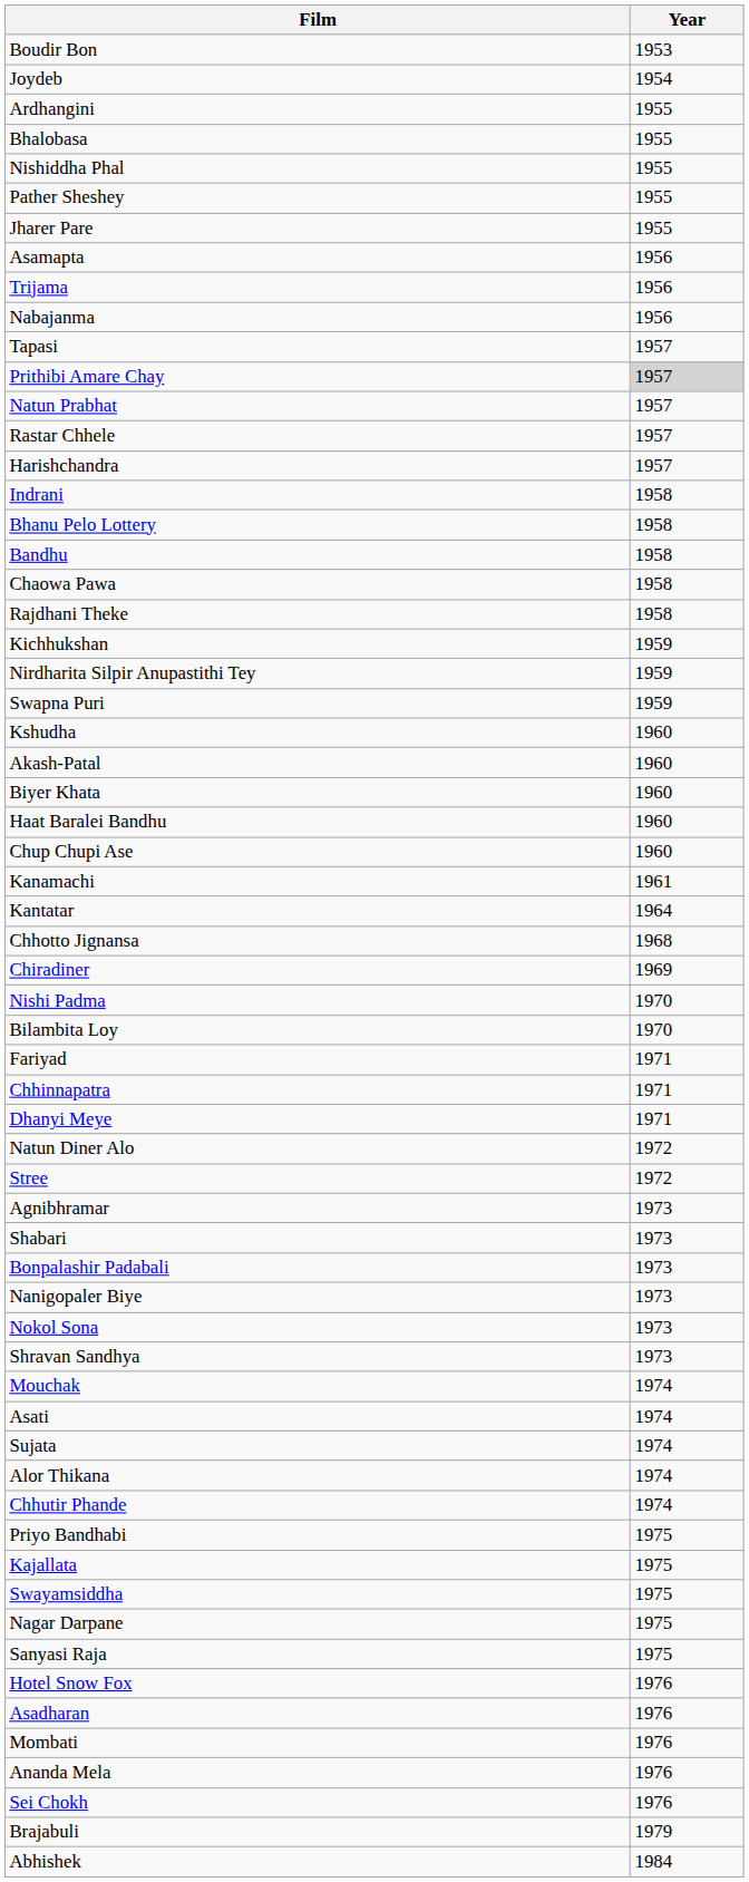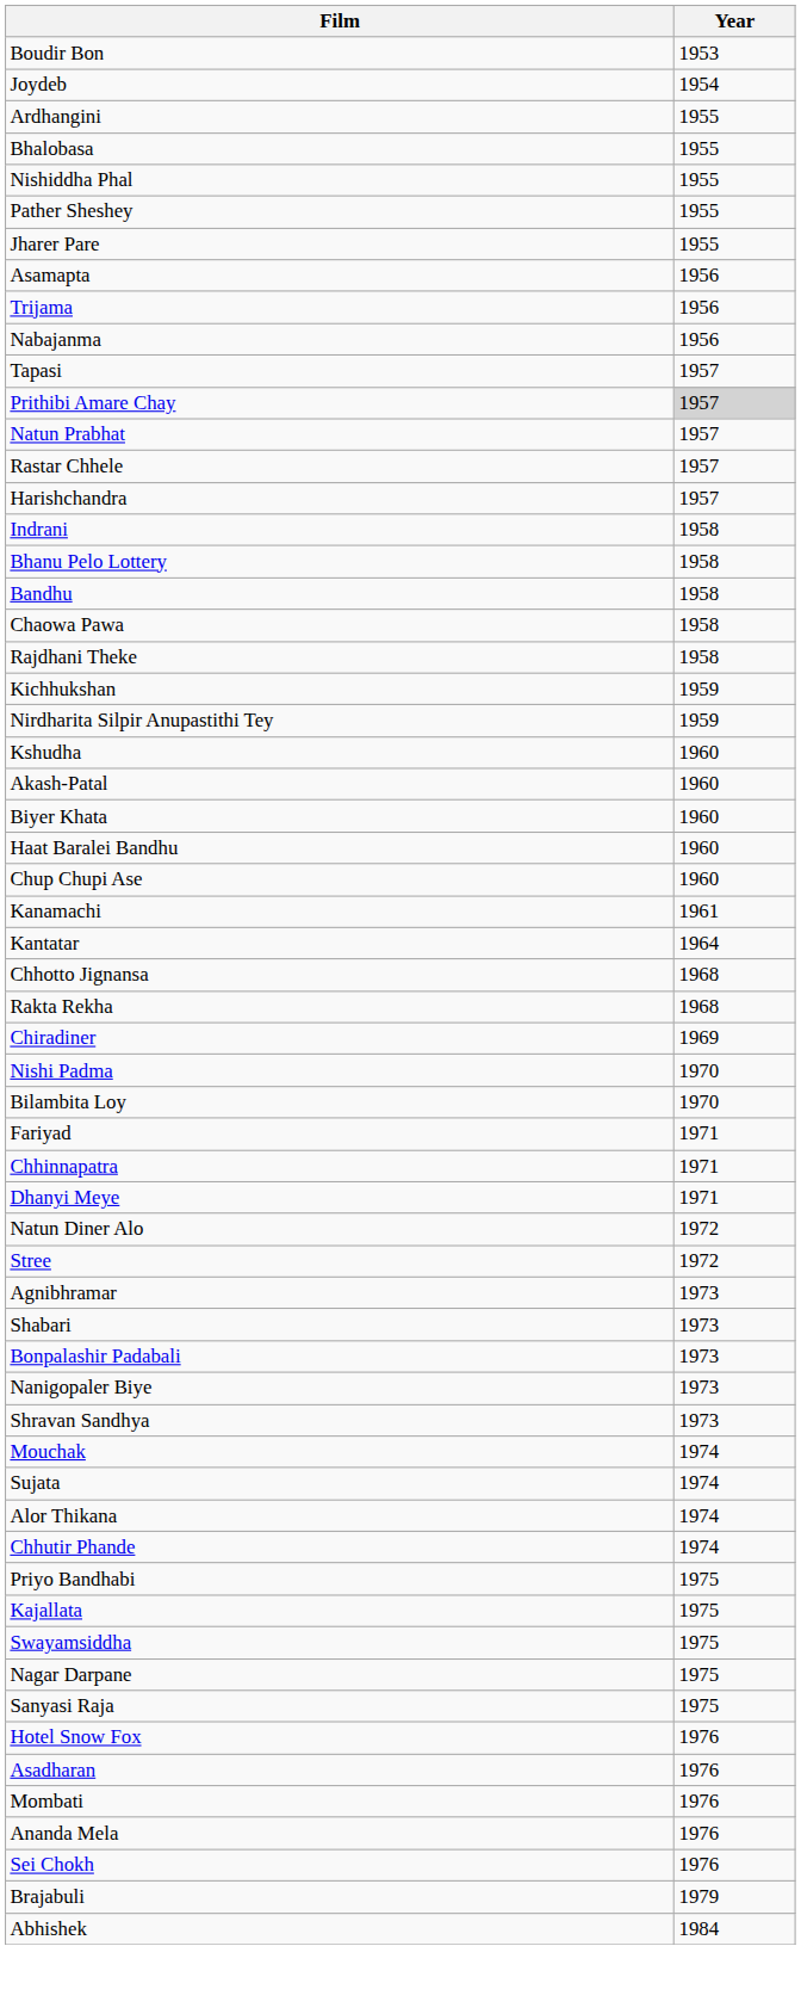 <table Class="wikitable" width=50%>
 <tr>
 <th>Film</th>
 <th>Year</th>
 </tr>
 <tr>
 <td>Boudir Bon</td>
 <td>1953</td>
 </tr>
 <tr>
 <td>Joydeb</td>
 <td>1954</td>
 </tr>
 <tr>
 <td>Ardhangini</td>
 <td>1955</td>
 </tr>
 <tr>
 <td>Bhalobasa</td>
 <td>1955</td>
 </tr>
 <tr>
 <td>Nishiddha Phal</td>
 <td>1955</td>
 </tr>
 <tr>
 <td>Pather Sheshey</td>
 <td>1955</td>
 </tr>
 <tr>
 <td>Jharer Pare</td>
 <td>1955</td>
 </tr>
 <tr>
 <td>Asamapta</td>
 <td>1956</td>
 </tr>
 <tr>
 <td><a href='#'>Trijama</a></td>
 <td>1956</td>
 </tr>
 <tr>
 <td>Nabajanma</td>
 <td>1956</td>
 </tr>
 <tr>
 <td>Tapasi</td>
 <td>1957</td>
 </tr>
 <tr>
 <td><a href='#'>Prithibi Amare Chay</a></td>
 <td style="background: lightgrey;">1957</td>
 </tr>
 <tr>
 <td><a href='#'>Natun Prabhat</a></td>
 <td>1957</td>
 </tr>
 <tr>
 <td>Rastar Chhele</td>
 <td>1957</td>
 </tr>
 <tr>
 <td>Harishchandra</td>
 <td>1957</td>
 </tr>
 <tr>
 <td><a href='#'>Indrani</a></td>
 <td>1958</td>
 </tr>
 <tr>
 <td><a href='#'>Bhanu Pelo Lottery</a></td>
 <td>1958</td>
 </tr>
 <tr>
 <td><a href='#'>Bandhu</a></td>
 <td>1958</td>
 </tr>
 <tr>
 <td>Chaowa Pawa</td>
 <td>1958</td>
 </tr>
 <tr>
 <td>Rajdhani Theke</td>
 <td>1958</td>
 </tr>
 <tr>
 <td>Kichhukshan</td>
 <td>1959</td>
 </tr>
 <tr>
 <td>Nirdharita Silpir Anupastithi Tey</td>
 <td>1959</td>
 </tr>
 <tr>
-<td>Swapna Puri</td>
-<td>1959</td>
-</tr>
-<tr>
 <td>Kshudha</td>
 <td>1960</td>
 </tr>
 <tr>
 <td>Akash-Patal</td>
 <td>1960</td>
 </tr>
 <tr>
 <td>Biyer Khata</td>
 <td>1960</td>
 </tr>
 <tr>
 <td>Haat Baralei Bandhu</td>
 <td>1960</td>
 </tr>
 <tr>
 <td>Chup Chupi Ase</td>
 <td>1960</td>
 </tr>
 <tr>
 <td>Kanamachi</td>
 <td>1961</td>
 </tr>
 <tr>
 <td>Kantatar</td>
 <td>1964</td>
 </tr>
 <tr>
 <td>Chhotto Jignansa</td>
+<td>1968</td>
+</tr>
+<tr>
+<td>Rakta Rekha</td>
 <td>1968</td>
 </tr>
 <tr>
 <td><a href='#'>Chiradiner</a></td>
 <td>1969</td>
 </tr>
 <tr>
 <td><a href='#'>Nishi Padma</a></td>
 <td>1970</td>
 </tr>
 <tr>
 <td>Bilambita Loy</td>
 <td>1970</td>
 </tr>
 <tr>
 <td>Fariyad</td>
 <td>1971</td>
 </tr>
 <tr>
 <td><a href='#'>Chhinnapatra</a></td>
 <td>1971</td>
 </tr>
 <tr>
 <td><a href='#'>Dhanyi Meye</a></td>
 <td>1971</td>
 </tr>
 <tr>
 <td>Natun Diner Alo</td>
 <td>1972</td>
 </tr>
 <tr>
 <td><a href='#'>Stree</a></td>
 <td>1972</td>
 </tr>
 <tr>
 <td>Agnibhramar</td>
 <td>1973</td>
 </tr>
 <tr>
 <td>Shabari</td>
 <td>1973</td>
 </tr>
 <tr>
 <td><a href='#'>Bonpalashir Padabali</a></td>
 <td>1973</td>
 </tr>
 <tr>
 <td>Nanigopaler Biye</td>
 <td>1973</td>
 </tr>
 <tr>
-<td><a href='#'>Nokol Sona</a></td>
-<td>1973</td>
-</tr>
-<tr>
 <td>Shravan Sandhya</td>
 <td>1973</td>
 </tr>
 <tr>
 <td><a href='#'>Mouchak</a></td>
-<td>1974</td>
-</tr>
-<tr>
-<td>Asati</td>
 <td>1974</td>
 </tr>
 <tr>
 <td>Sujata</td>
 <td>1974</td>
 </tr>
 <tr>
 <td>Alor Thikana</td>
 <td>1974</td>
 </tr>
 <tr>
 <td><a href='#'>Chhutir Phande</a></td>
 <td>1974</td>
 </tr>
 <tr>
 <td>Priyo Bandhabi</td>
 <td>1975</td>
 </tr>
 <tr>
 <td><a href='#'>Kajallata</a></td>
 <td>1975</td>
 </tr>
 <tr>
 <td><a href='#'>Swayamsiddha</a></td>
 <td>1975</td>
 </tr>
 <tr>
 <td>Nagar Darpane</td>
 <td>1975</td>
 </tr>
 <tr>
 <td>Sanyasi Raja</td>
 <td>1975</td>
 </tr>
 <tr>
 <td><a href='#'>Hotel Snow Fox</a></td>
 <td>1976</td>
 </tr>
 <tr>
 <td><a href='#'>Asadharan</a></td>
 <td>1976</td>
 </tr>
 <tr>
 <td>Mombati</td>
 <td>1976</td>
 </tr>
 <tr>
 <td>Ananda Mela</td>
 <td>1976</td>
 </tr>
 <tr>
 <td><a href='#'>Sei Chokh</a></td>
 <td>1976</td>
 </tr>
 <tr>
 <td>Brajabuli</td>
 <td>1979</td>
 </tr>
 <tr>
 <td>Abhishek</td>
 <td>1984</td>
 </tr>
 </table>
